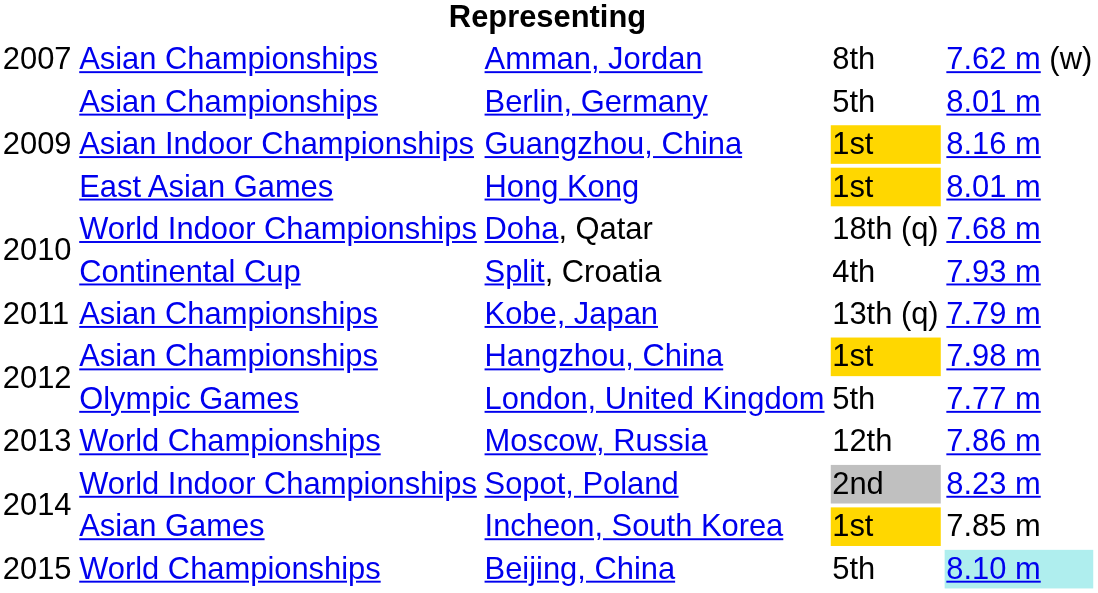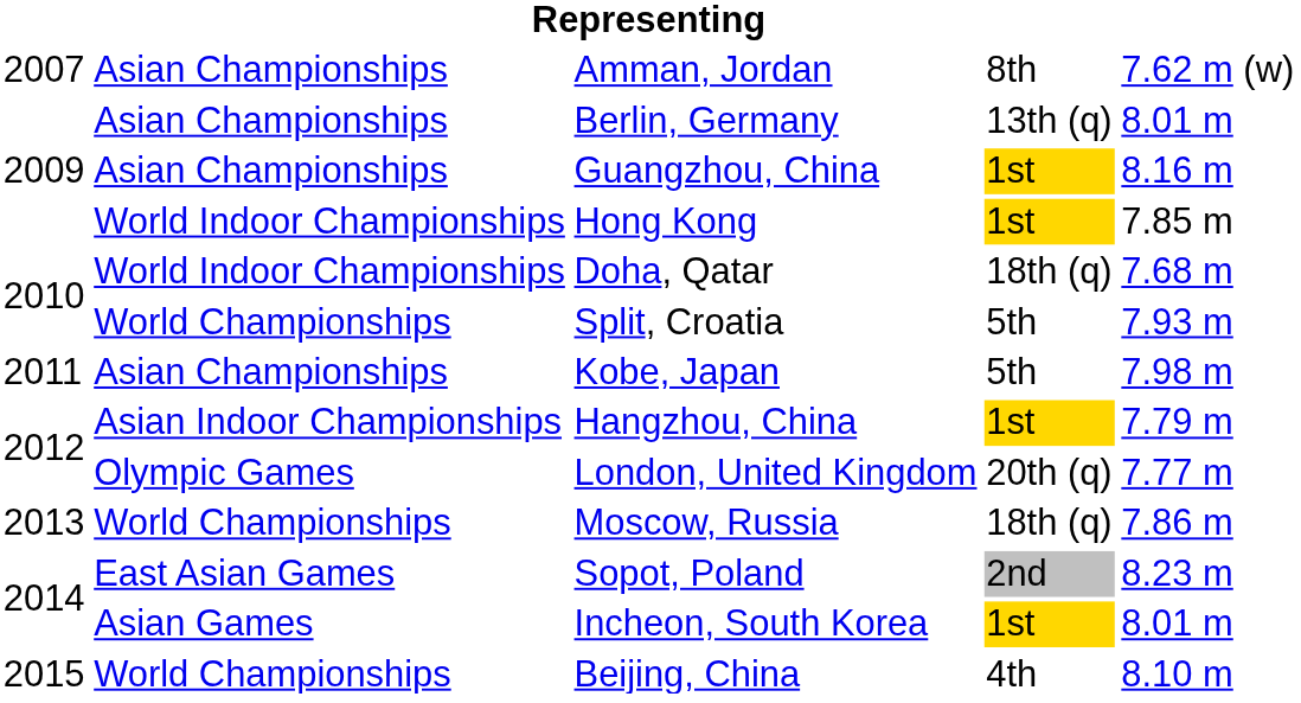 <table>
 <tr>
 <th colspan="5">Representing </th>
 </tr>
 <tr>
 <td>2007</td>
 <td><a href='#'>Asian Championships</a></td>
 <td><a href='#'>Amman, Jordan</a></td>
 <td>8th</td>
 <td><a href='#'>7.62 m</a> (w)</td>
 </tr>
 <tr>
 <td rowspan=3>2009</td>
 <td><a href='#'>Asian Championships</a></td>
 <td><a href='#'>Berlin, Germany</a></td>
-<td>5th</td>
+<td>13th (q)</td>
 <td><a href='#'>8.01 m</a></td>
 </tr>
 <tr>
-<td><a href='#'>Asian Indoor Championships</a></td>
+<td><a href='#'>Asian Championships</a></td>
 <td><a href='#'>Guangzhou, China</a></td>
 <td bgcolor=gold>1st</td>
 <td><a href='#'>8.16 m</a></td>
 </tr>
 <tr>
-<td><a href='#'>East Asian Games</a></td>
+<td><a href='#'>World Indoor Championships</a></td>
 <td><a href='#'>Hong Kong</a></td>
 <td bgcolor=gold>1st</td>
-<td><a href='#'>8.01 m</a></td>
+<td>7.85 m</td>
 </tr>
 <tr>
 <td rowspan=2>2010</td>
 <td><a href='#'>World Indoor Championships</a></td>
 <td><a href='#'>Doha</a>, Qatar</td>
 <td>18th (q)</td>
 <td><a href='#'>7.68 m</a></td>
 </tr>
 <tr>
-<td><a href='#'>Continental Cup</a></td>
+<td><a href='#'>World Championships</a></td>
 <td><a href='#'>Split</a>, Croatia</td>
-<td>4th</td>
+<td>5th</td>
 <td><a href='#'>7.93 m</a></td>
 </tr>
 <tr>
 <td>2011</td>
 <td><a href='#'>Asian Championships</a></td>
 <td><a href='#'>Kobe, Japan</a></td>
-<td>13th (q)</td>
-<td><a href='#'>7.79 m</a></td>
+<td>5th</td>
+<td><a href='#'>7.98 m</a></td>
 </tr>
 <tr>
 <td rowspan=2>2012</td>
-<td><a href='#'>Asian Championships</a></td>
+<td><a href='#'>Asian Indoor Championships</a></td>
 <td><a href='#'>Hangzhou, China</a></td>
 <td bgcolor=gold>1st</td>
-<td><a href='#'>7.98 m</a></td>
+<td><a href='#'>7.79 m</a></td>
 </tr>
 <tr>
 <td><a href='#'>Olympic Games</a></td>
 <td><a href='#'>London, United Kingdom</a></td>
-<td>5th</td>
+<td>20th (q)</td>
 <td><a href='#'>7.77 m</a></td>
 </tr>
 <tr>
 <td>2013</td>
 <td><a href='#'>World Championships</a></td>
 <td><a href='#'>Moscow, Russia</a></td>
-<td>12th</td>
+<td>18th (q)</td>
 <td><a href='#'>7.86 m</a></td>
 </tr>
 <tr>
 <td rowspan=2>2014</td>
-<td><a href='#'>World Indoor Championships</a></td>
+<td><a href='#'>East Asian Games</a></td>
 <td><a href='#'>Sopot, Poland</a></td>
 <td bgcolor=silver>2nd</td>
 <td><a href='#'>8.23 m</a></td>
 </tr>
 <tr>
 <td><a href='#'>Asian Games</a></td>
 <td><a href='#'>Incheon, South Korea</a></td>
 <td bgcolor=gold>1st</td>
-<td>7.85 m</td>
+<td><a href='#'>8.01 m</a></td>
 </tr>
 <tr>
 <td>2015</td>
 <td><a href='#'>World Championships</a></td>
 <td><a href='#'>Beijing, China</a></td>
-<td>5th</td>
-<td style="background: paleturquoise;"><a href='#'>8.10 m</a></td>
+<td>4th</td>
+<td><a href='#'>8.10 m</a></td>
 </tr>
 </table>
